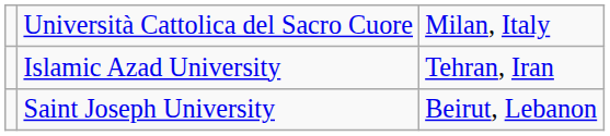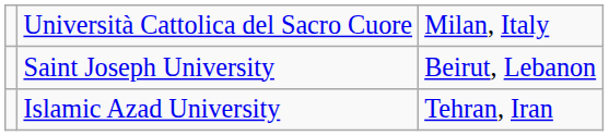 <table class="wikitable">
 <tr>
 <td></td>
 <td> <a href='#'>Università Cattolica del Sacro Cuore</a></td>
 <td><a href='#'>Milan</a>, <a href='#'>Italy</a></td>
 </tr>
 <tr>
 <td></td>
+<td> <a href='#'>Saint Joseph University</a></td>
+<td><a href='#'>Beirut</a>, <a href='#'>Lebanon</a></td>
+</tr>
+<tr>
+<td></td>
 <td> <a href='#'>Islamic Azad University</a></td>
 <td><a href='#'>Tehran</a>, <a href='#'>Iran</a></td>
 </tr>
-<tr>
-<td></td>
-<td> <a href='#'>Saint Joseph University</a></td>
-<td><a href='#'>Beirut</a>, <a href='#'>Lebanon</a></td>
-</tr>
 </table>
